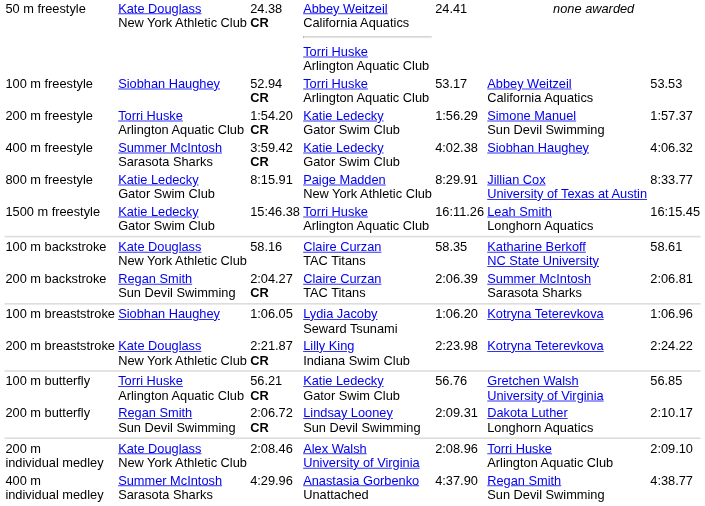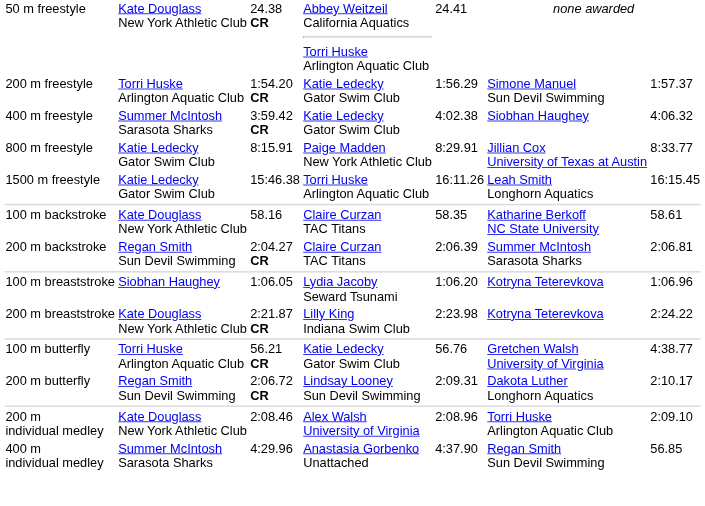 <table>
 <tr valign="top">
 <td>50 m freestyle</td>
 <td><a href='#'>Kate Douglass</a><br>New York Athletic Club</td>
 <td>24.38<br><strong>CR</strong></td>
 <td><a href='#'>Abbey Weitzeil</a><br>California Aquatics <hr><a href='#'>Torri Huske</a><br>Arlington Aquatic Club</td>
 <td>24.41</td>
 <td colspan="2" align=center><em>none awarded</em></td>
-</tr>
-<tr valign="top">
-<td>100 m freestyle</td>
-<td><a href='#'>Siobhan Haughey</a><br></td>
-<td>52.94<br><strong>CR</strong></td>
-<td><a href='#'>Torri Huske</a><br>Arlington Aquatic Club</td>
-<td>53.17</td>
-<td><a href='#'>Abbey Weitzeil</a><br>California Aquatics</td>
-<td>53.53</td>
 </tr>
 <tr valign="top">
 <td>200 m freestyle</td>
 <td><a href='#'>Torri Huske</a><br>Arlington Aquatic Club</td>
 <td>1:54.20<br><strong>CR</strong></td>
 <td><a href='#'>Katie Ledecky</a><br>Gator Swim Club</td>
 <td>1:56.29</td>
 <td><a href='#'>Simone Manuel</a><br>Sun Devil Swimming</td>
 <td>1:57.37</td>
 </tr>
 <tr valign="top">
 <td>400 m freestyle</td>
 <td><a href='#'>Summer McIntosh</a><br>Sarasota Sharks</td>
 <td>3:59.42<br><strong>CR</strong></td>
 <td><a href='#'>Katie Ledecky</a><br>Gator Swim Club</td>
 <td>4:02.38</td>
 <td><a href='#'>Siobhan Haughey</a><br></td>
 <td>4:06.32</td>
 </tr>
 <tr valign="top">
 <td>800 m freestyle</td>
 <td><a href='#'>Katie Ledecky</a><br>Gator Swim Club</td>
 <td>8:15.91</td>
 <td><a href='#'>Paige Madden</a><br>New York Athletic Club</td>
 <td>8:29.91</td>
 <td><a href='#'>Jillian Cox</a><br><a href='#'>University of Texas at Austin</a></td>
 <td>8:33.77</td>
 </tr>
 <tr valign="top">
 <td>1500 m freestyle</td>
 <td><a href='#'>Katie Ledecky</a><br>Gator Swim Club</td>
 <td>15:46.38</td>
 <td><a href='#'>Torri Huske</a><br>Arlington Aquatic Club</td>
 <td>16:11.26</td>
 <td><a href='#'>Leah Smith</a><br>Longhorn Aquatics</td>
 <td>16:15.45</td>
 </tr>
 <tr bgcolor=#DDDDDD>
 <td colspan=7></td>
 </tr>
 <tr valign="top">
 <td>100 m backstroke</td>
 <td><a href='#'>Kate Douglass</a><br>New York Athletic Club</td>
 <td>58.16</td>
 <td><a href='#'>Claire Curzan</a><br>TAC Titans</td>
 <td>58.35</td>
 <td><a href='#'>Katharine Berkoff</a><br><a href='#'>NC State University</a></td>
 <td>58.61</td>
 </tr>
 <tr valign="top">
 <td>200 m backstroke</td>
 <td><a href='#'>Regan Smith</a><br>Sun Devil Swimming</td>
 <td>2:04.27<br><strong>CR</strong></td>
 <td><a href='#'>Claire Curzan</a><br>TAC Titans</td>
 <td>2:06.39</td>
 <td><a href='#'>Summer McIntosh</a><br>Sarasota Sharks</td>
 <td>2:06.81</td>
 </tr>
 <tr bgcolor=#DDDDDD>
 <td colspan=7></td>
 </tr>
 <tr valign="top">
 <td>100 m breaststroke</td>
 <td><a href='#'>Siobhan Haughey</a><br></td>
 <td>1:06.05</td>
 <td><a href='#'>Lydia Jacoby</a><br>Seward Tsunami</td>
 <td>1:06.20</td>
 <td><a href='#'>Kotryna Teterevkova</a><br></td>
 <td>1:06.96</td>
 </tr>
 <tr valign="top">
 <td>200 m breaststroke</td>
 <td><a href='#'>Kate Douglass</a><br>New York Athletic Club</td>
 <td>2:21.87<br><strong>CR</strong></td>
 <td><a href='#'>Lilly King</a><br>Indiana Swim Club</td>
 <td>2:23.98</td>
 <td><a href='#'>Kotryna Teterevkova</a><br></td>
 <td>2:24.22</td>
 </tr>
 <tr bgcolor=#DDDDDD>
 <td colspan=7></td>
 </tr>
 <tr valign="top">
 <td>100 m butterfly</td>
 <td><a href='#'>Torri Huske</a><br>Arlington Aquatic Club</td>
 <td>56.21<br><strong>CR</strong></td>
 <td><a href='#'>Katie Ledecky</a><br>Gator Swim Club</td>
 <td>56.76</td>
 <td><a href='#'>Gretchen Walsh</a><br><a href='#'>University of Virginia</a></td>
-<td>56.85</td>
+<td>4:38.77</td>
 </tr>
 <tr valign="top">
 <td>200 m butterfly</td>
 <td><a href='#'>Regan Smith</a><br>Sun Devil Swimming</td>
 <td>2:06.72<br><strong>CR</strong></td>
 <td><a href='#'>Lindsay Looney</a><br>Sun Devil Swimming</td>
 <td>2:09.31</td>
 <td><a href='#'>Dakota Luther</a><br>Longhorn Aquatics</td>
 <td>2:10.17</td>
 </tr>
 <tr bgcolor=#DDDDDD>
 <td colspan=7></td>
 </tr>
 <tr valign="top">
 <td>200 m<br>individual medley</td>
 <td><a href='#'>Kate Douglass</a><br>New York Athletic Club</td>
 <td>2:08.46</td>
 <td><a href='#'>Alex Walsh</a><br><a href='#'>University of Virginia</a></td>
 <td>2:08.96</td>
 <td><a href='#'>Torri Huske</a><br>Arlington Aquatic Club</td>
 <td>2:09.10</td>
 </tr>
 <tr valign="top">
 <td>400 m<br>individual medley</td>
 <td><a href='#'>Summer McIntosh</a><br>Sarasota Sharks</td>
 <td>4:29.96</td>
 <td><a href='#'>Anastasia Gorbenko</a><br>Unattached</td>
 <td>4:37.90</td>
 <td><a href='#'>Regan Smith</a><br>Sun Devil Swimming</td>
-<td>4:38.77</td>
+<td>56.85</td>
 </tr>
 </table>
